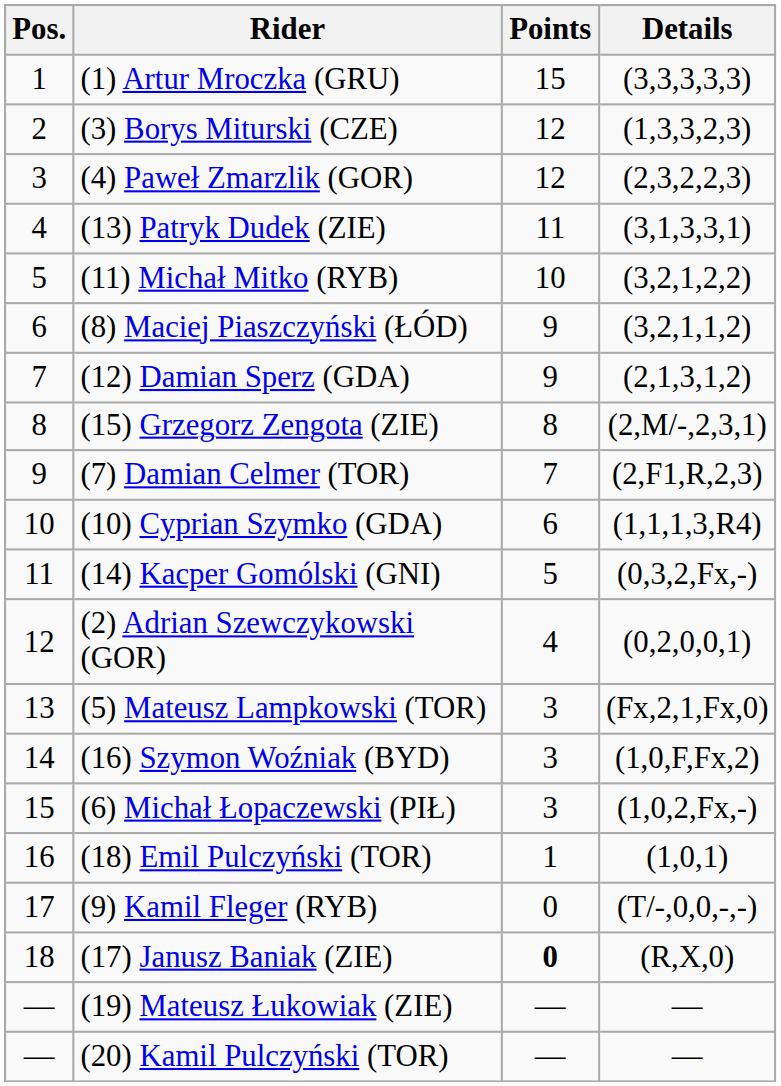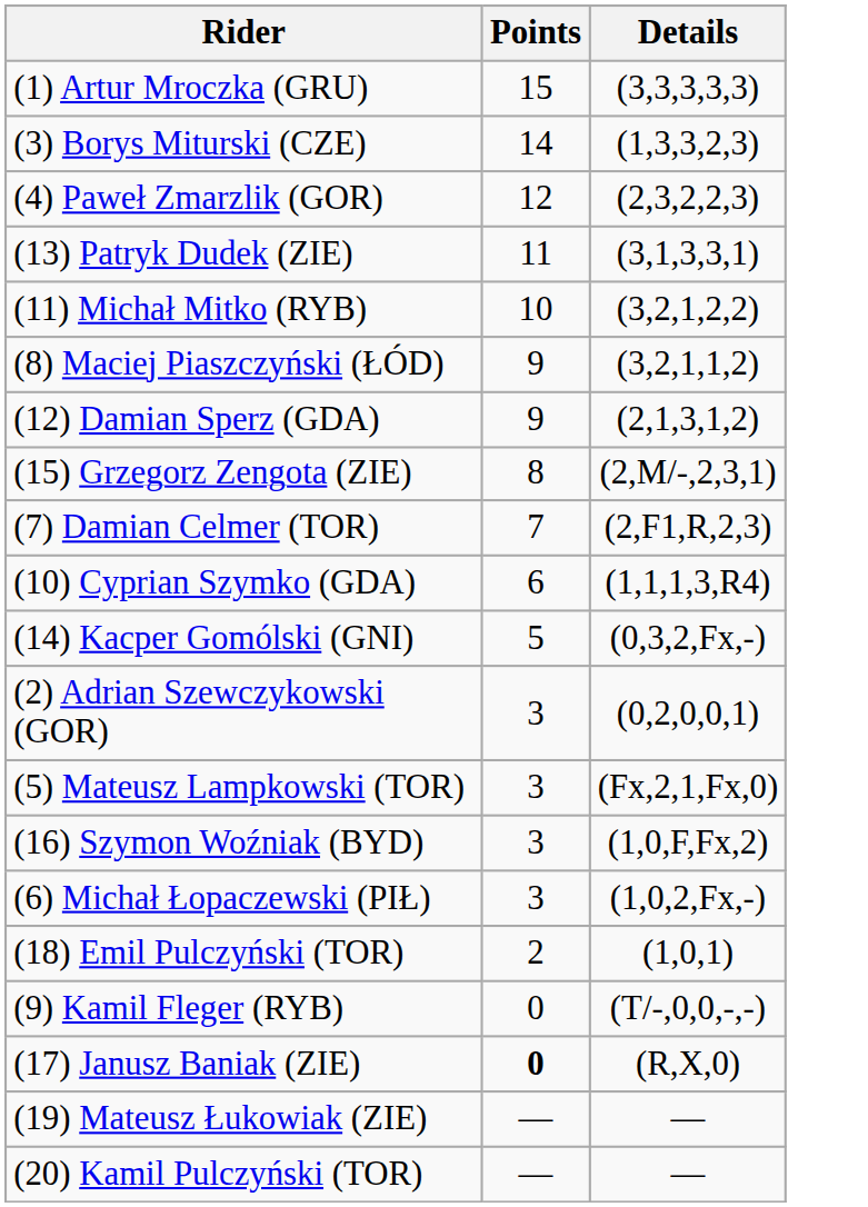 <table class=wikitable style="font-size:93%;">
 <tr>
-<th width=25px>Pos.</th>
 <th width=200px>Rider</th>
 <th width=40px>Points</th>
 <th width=70px>Details</th>
 </tr>
 <tr align=center >
-<td>1</td>
 <td align=left>(1) <a href='#'>Artur Mroczka</a> (GRU)</td>
 <td>15</td>
 <td>(3,3,3,3,3)</td>
 </tr>
 <tr align=center >
-<td>2</td>
 <td align=left>(3) <a href='#'>Borys Miturski</a> (CZE)</td>
-<td>12</td>
+<td>14</td>
 <td>(1,3,3,2,3)</td>
 </tr>
 <tr align=center >
-<td>3</td>
 <td align=left>(4) <a href='#'>Paweł Zmarzlik</a> (GOR)</td>
 <td>12</td>
 <td>(2,3,2,2,3)</td>
 </tr>
 <tr align=center >
-<td>4</td>
 <td align=left>(13) <a href='#'>Patryk Dudek</a> (ZIE)</td>
 <td>11</td>
 <td>(3,1,3,3,1)</td>
 </tr>
 <tr align=center >
-<td>5</td>
 <td align=left>(11) <a href='#'>Michał Mitko</a> (RYB)</td>
 <td>10</td>
 <td>(3,2,1,2,2)</td>
 </tr>
 <tr align=center >
-<td>6</td>
 <td align=left>(8) <a href='#'>Maciej Piaszczyński</a> (ŁÓD)</td>
 <td>9</td>
 <td>(3,2,1,1,2)</td>
 </tr>
 <tr align=center >
-<td>7</td>
 <td align=left>(12) <a href='#'>Damian Sperz</a> (GDA)</td>
 <td>9</td>
 <td>(2,1,3,1,2)</td>
 </tr>
 <tr align=center >
-<td>8</td>
 <td align=left>(15) <a href='#'>Grzegorz Zengota</a> (ZIE)</td>
 <td>8</td>
 <td>(2,M/-,2,3,1)</td>
 </tr>
 <tr align=center >
-<td>9</td>
 <td align=left>(7) <a href='#'>Damian Celmer</a> (TOR)</td>
 <td>7</td>
 <td>(2,F1,R,2,3)</td>
 </tr>
 <tr align=center>
-<td>10</td>
 <td align=left>(10) <a href='#'>Cyprian Szymko</a> (GDA)</td>
 <td>6</td>
 <td>(1,1,1,3,R4)</td>
 </tr>
 <tr align=center>
-<td>11</td>
 <td align=left>(14) <a href='#'>Kacper Gomólski</a> (GNI)</td>
 <td>5</td>
 <td>(0,3,2,Fx,-)</td>
 </tr>
 <tr align=center>
-<td>12</td>
 <td align=left>(2) <a href='#'>Adrian Szewczykowski</a> (GOR)</td>
-<td>4</td>
+<td>3</td>
 <td>(0,2,0,0,1)</td>
 </tr>
 <tr align=center>
-<td>13</td>
 <td align=left>(5) <a href='#'>Mateusz Lampkowski</a> (TOR)</td>
 <td>3</td>
 <td>(Fx,2,1,Fx,0)</td>
 </tr>
 <tr align=center>
-<td>14</td>
 <td align=left>(16) <a href='#'>Szymon Woźniak</a> (BYD)</td>
 <td>3</td>
 <td>(1,0,F,Fx,2)</td>
 </tr>
 <tr align=center>
-<td>15</td>
 <td align=left>(6) <a href='#'>Michał Łopaczewski</a> (PIŁ)</td>
 <td>3</td>
 <td>(1,0,2,Fx,-)</td>
 </tr>
 <tr align=center>
-<td>16</td>
 <td align=left>(18) <a href='#'>Emil Pulczyński</a> (TOR)</td>
-<td>1</td>
+<td>2</td>
 <td>(1,0,1)</td>
 </tr>
 <tr align=center>
-<td>17</td>
 <td align=left>(9) <a href='#'>Kamil Fleger</a> (RYB)</td>
 <td>0</td>
 <td>(T/-,0,0,-,-)</td>
 </tr>
 <tr align=center>
-<td>18</td>
 <td align=left>(17) <a href='#'>Janusz Baniak</a> (ZIE)</td>
 <td><strong>0</strong></td>
 <td>(R,X,0)</td>
 </tr>
 <tr align=center>
-<td>—</td>
 <td align=left>(19) <a href='#'>Mateusz Łukowiak</a> (ZIE)</td>
 <td>—</td>
 <td>—</td>
 </tr>
 <tr align=center>
-<td>—</td>
 <td align=left>(20) <a href='#'>Kamil Pulczyński</a> (TOR)</td>
 <td>—</td>
 <td>—</td>
 </tr>
 </table>
